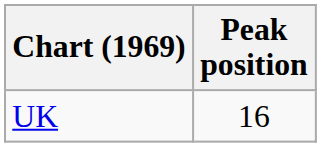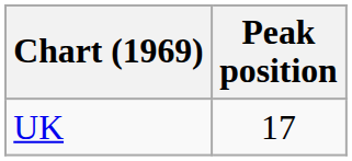 <table class="wikitable">
 <tr>
 <th align="left">Chart (1969)</th>
 <th align="left">Peak<br>position</th>
 </tr>
 <tr>
 <td align="left"><a href='#'>UK</a></td>
-<td style="text-align:center;">16</td>
+<td style="text-align:center;">17</td>
 </tr>
 </table>
